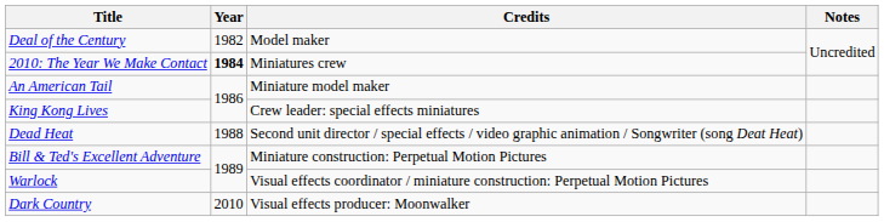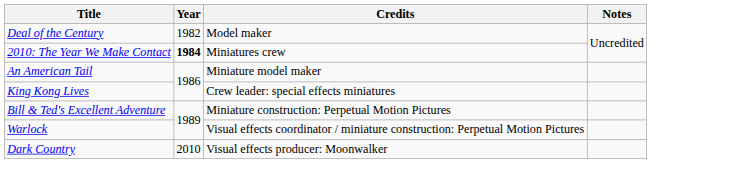 <table class="wikitable">
 <tr>
 <th>Title</th>
 <th>Year</th>
 <th>Credits</th>
 <th>Notes</th>
 </tr>
 <tr>
 <td><em><a href='#'>Deal of the Century</a></em></td>
 <td>1982</td>
 <td>Model maker</td>
 <td rowspan="2">Uncredited</td>
 </tr>
 <tr>
 <td><em><a href='#'>2010: The Year We Make Contact</a></em></td>
 <td><strong>1984</strong></td>
 <td>Miniatures crew</td>
 </tr>
 <tr>
 <td><em><a href='#'>An American Tail</a></em></td>
 <td rowspan="2">1986</td>
 <td>Miniature model maker</td>
 <td></td>
 </tr>
 <tr>
 <td><em><a href='#'>King Kong Lives</a></em></td>
 <td>Crew leader: special effects miniatures</td>
 <td></td>
 </tr>
 <tr>
-<td><em><a href='#'>Dead Heat</a></em></td>
-<td>1988</td>
-<td>Second unit director / special effects / video graphic animation / Songwriter (song <em>Deat Heat</em>)</td>
-<td></td>
-</tr>
-<tr>
 <td><em><a href='#'>Bill & Ted's Excellent Adventure</a></em></td>
 <td rowspan="2">1989</td>
 <td>Miniature construction: Perpetual Motion Pictures</td>
 <td></td>
 </tr>
 <tr>
 <td><em><a href='#'>Warlock</a></em></td>
 <td>Visual effects coordinator / miniature construction: Perpetual Motion Pictures</td>
 <td></td>
 </tr>
 <tr>
 <td><em><a href='#'>Dark Country</a></em></td>
 <td>2010</td>
 <td>Visual effects producer: Moonwalker</td>
 <td></td>
 </tr>
 </table>
